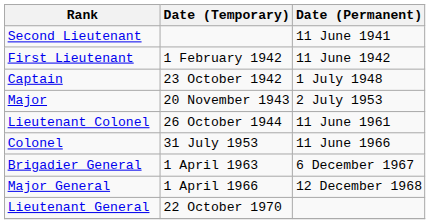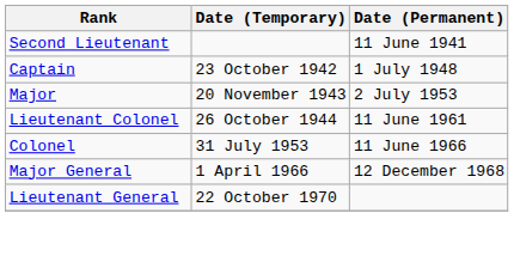 <table class="wikitable">
 <tr>
 <th>Rank</th>
 <th>Date (Temporary)</th>
 <th>Date (Permanent)</th>
 </tr>
 <tr>
 <td> <a href='#'>Second Lieutenant</a></td>
 <td></td>
 <td>11 June 1941</td>
-</tr>
-<tr>
-<td> <a href='#'>First Lieutenant</a></td>
-<td>1 February 1942</td>
-<td>11 June 1942</td>
 </tr>
 <tr>
 <td> <a href='#'>Captain</a></td>
 <td>23 October 1942</td>
 <td>1 July 1948</td>
 </tr>
 <tr>
 <td> <a href='#'>Major</a></td>
 <td>20 November 1943</td>
 <td>2 July 1953</td>
 </tr>
 <tr>
 <td> <a href='#'>Lieutenant Colonel</a></td>
 <td>26 October 1944</td>
 <td>11 June 1961</td>
 </tr>
 <tr>
 <td> <a href='#'>Colonel</a></td>
 <td>31 July 1953</td>
 <td>11 June 1966</td>
 </tr>
 <tr>
-<td> <a href='#'>Brigadier General</a></td>
-<td>1 April 1963</td>
-<td>6 December 1967</td>
-</tr>
-<tr>
 <td> <a href='#'>Major General</a></td>
 <td>1 April 1966</td>
 <td>12 December 1968</td>
 </tr>
 <tr>
 <td> <a href='#'>Lieutenant General</a> </td>
 <td>22 October 1970</td>
 <td></td>
 </tr>
 <tr>
 </tr>
 </table>
